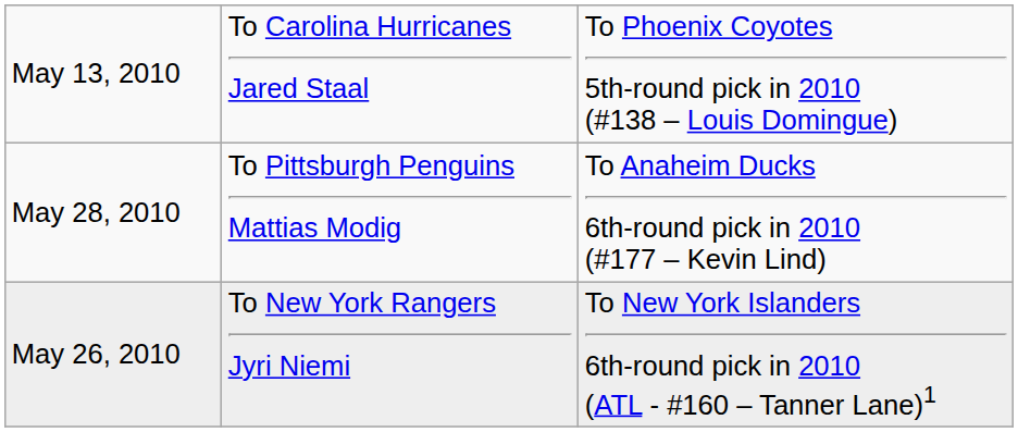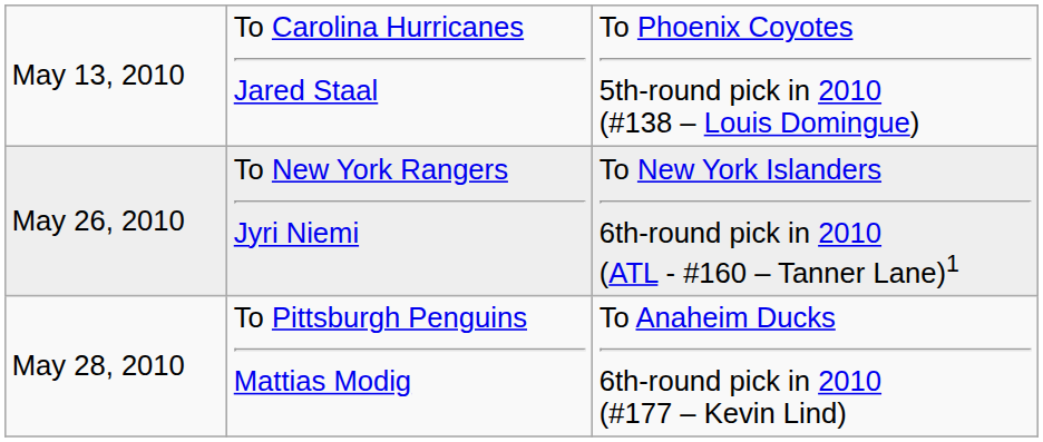 <table class="wikitable" style="border:1px solid #999; width:580px;">
 <tr>
 <td>May 13, 2010</td>
 <td valign="top">To <a href='#'>Carolina Hurricanes</a><hr><a href='#'>Jared Staal</a></td>
 <td valign="top">To <a href='#'>Phoenix Coyotes</a><hr>5th-round pick in <a href='#'>2010</a><br>(#138 – <a href='#'>Louis Domingue</a>)</td>
 </tr>
+<tr bgcolor="eeeeee">
+<td>May 26, 2010</td>
+<td valign="top">To <a href='#'>New York Rangers</a><hr><a href='#'>Jyri Niemi</a></td>
+<td valign="top">To <a href='#'>New York Islanders</a><hr>6th-round pick in <a href='#'>2010</a><br>(<a href='#'>ATL</a> - #160 – Tanner Lane)<sup>1</sup></td>
+</tr>
 <tr>
 <td>May 28, 2010</td>
 <td valign="top">To <a href='#'>Pittsburgh Penguins</a><hr><a href='#'>Mattias Modig</a></td>
 <td valign="top">To <a href='#'>Anaheim Ducks</a><hr>6th-round pick in <a href='#'>2010</a><br>(#177 – Kevin Lind)</td>
 </tr>
-<tr bgcolor="eeeeee">
-<td>May 26, 2010</td>
-<td valign="top">To <a href='#'>New York Rangers</a><hr><a href='#'>Jyri Niemi</a></td>
-<td valign="top">To <a href='#'>New York Islanders</a><hr>6th-round pick in <a href='#'>2010</a><br>(<a href='#'>ATL</a> - #160 – Tanner Lane)<sup>1</sup></td>
-</tr>
 </table>
